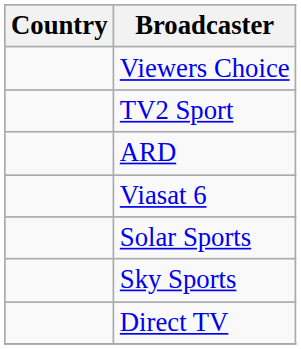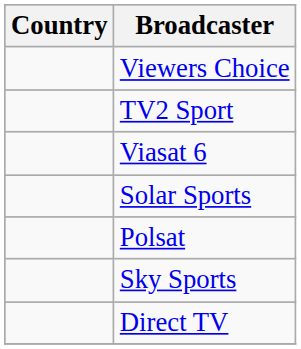 <table class="wikitable">
 <tr>
 <th align=center>Country</th>
 <th align=center>Broadcaster</th>
 </tr>
 <tr>
 <td></td>
 <td><a href='#'>Viewers Choice</a></td>
 </tr>
 <tr>
 <td></td>
 <td><a href='#'>TV2 Sport</a></td>
 </tr>
 <tr>
 <td></td>
-<td><a href='#'>ARD</a></td>
-</tr>
-<tr>
-<td></td>
 <td><a href='#'>Viasat 6</a></td>
 </tr>
 <tr>
 <td></td>
 <td><a href='#'>Solar Sports</a></td>
+</tr>
+<tr>
+<td></td>
+<td><a href='#'>Polsat</a></td>
 </tr>
 <tr>
 <td></td>
 <td><a href='#'>Sky Sports</a></td>
 </tr>
 <tr>
 <td></td>
 <td><a href='#'>Direct TV</a></td>
 </tr>
 <tr>
 </tr>
 </table>
